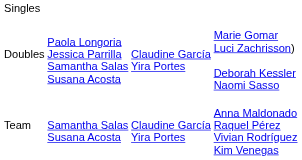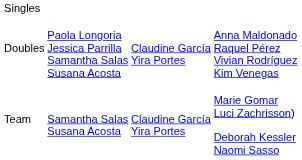 <table>
 <tr>
 <td>Singles</td>
 <td></td>
 <td></td>
 <td><br></td>
 </tr>
 <tr>
 <td>Doubles</td>
 <td> <br><a href='#'>Paola Longoria</a><br><a href='#'>Jessica Parrilla</a><br><a href='#'>Samantha Salas</a><br><a href='#'>Susana Acosta</a></td>
 <td> <br><a href='#'>Claudine García</a><br><a href='#'>Yira Portes</a></td>
-<td> <br><a href='#'>Marie Gomar</a><br><a href='#'>Luci Zachrisson</a>)<br> <br><a href='#'>Deborah Kessler</a><br><a href='#'>Naomi Sasso</a></td>
+<td> <br><a href='#'>Anna Maldonado</a><br><a href='#'>Raquel Pérez</a><br><a href='#'>Vivian Rodríguez</a><br><a href='#'>Kim Venegas</a></td>
 </tr>
 <tr>
 <td>Team</td>
 <td> <br><a href='#'>Samantha Salas</a><br><a href='#'>Susana Acosta</a></td>
 <td> <br><a href='#'>Claudine García</a><br><a href='#'>Yira Portes</a></td>
-<td> <br><a href='#'>Anna Maldonado</a><br><a href='#'>Raquel Pérez</a><br><a href='#'>Vivian Rodríguez</a><br><a href='#'>Kim Venegas</a></td>
+<td> <br><a href='#'>Marie Gomar</a><br><a href='#'>Luci Zachrisson</a>)<br> <br><a href='#'>Deborah Kessler</a><br><a href='#'>Naomi Sasso</a></td>
 </tr>
 <tr>
 </tr>
 </table>
